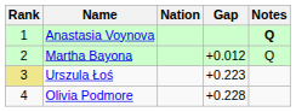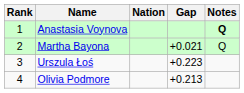 <table class="wikitable sortable" style="text-align:center">
 <tr>
 <th>Rank</th>
 <th>Name</th>
 <th>Nation</th>
 <th>Gap</th>
 <th>Notes</th>
 </tr>
 <tr bgcolor=ccffcc>
 <td>1</td>
 <td align=left><a href='#'>Anastasia Voynova</a></td>
 <td align=left></td>
 <td></td>
 <td><strong>Q</strong></td>
 </tr>
 <tr bgcolor=ccffcc>
 <td>2</td>
 <td align=left><a href='#'>Martha Bayona</a></td>
 <td align=left></td>
-<td>+0.012</td>
+<td>+0.021</td>
 <td>Q</td>
 </tr>
 <tr>
-<td style="background: khaki;">3</td>
+<td>3</td>
 <td align=left><a href='#'>Urszula Łoś</a></td>
 <td align=left></td>
 <td>+0.223</td>
 <td></td>
 </tr>
 <tr>
 <td>4</td>
 <td align=left><a href='#'>Olivia Podmore</a></td>
 <td align=left></td>
-<td>+0.228</td>
+<td>+0.213</td>
 <td></td>
 </tr>
 </table>
